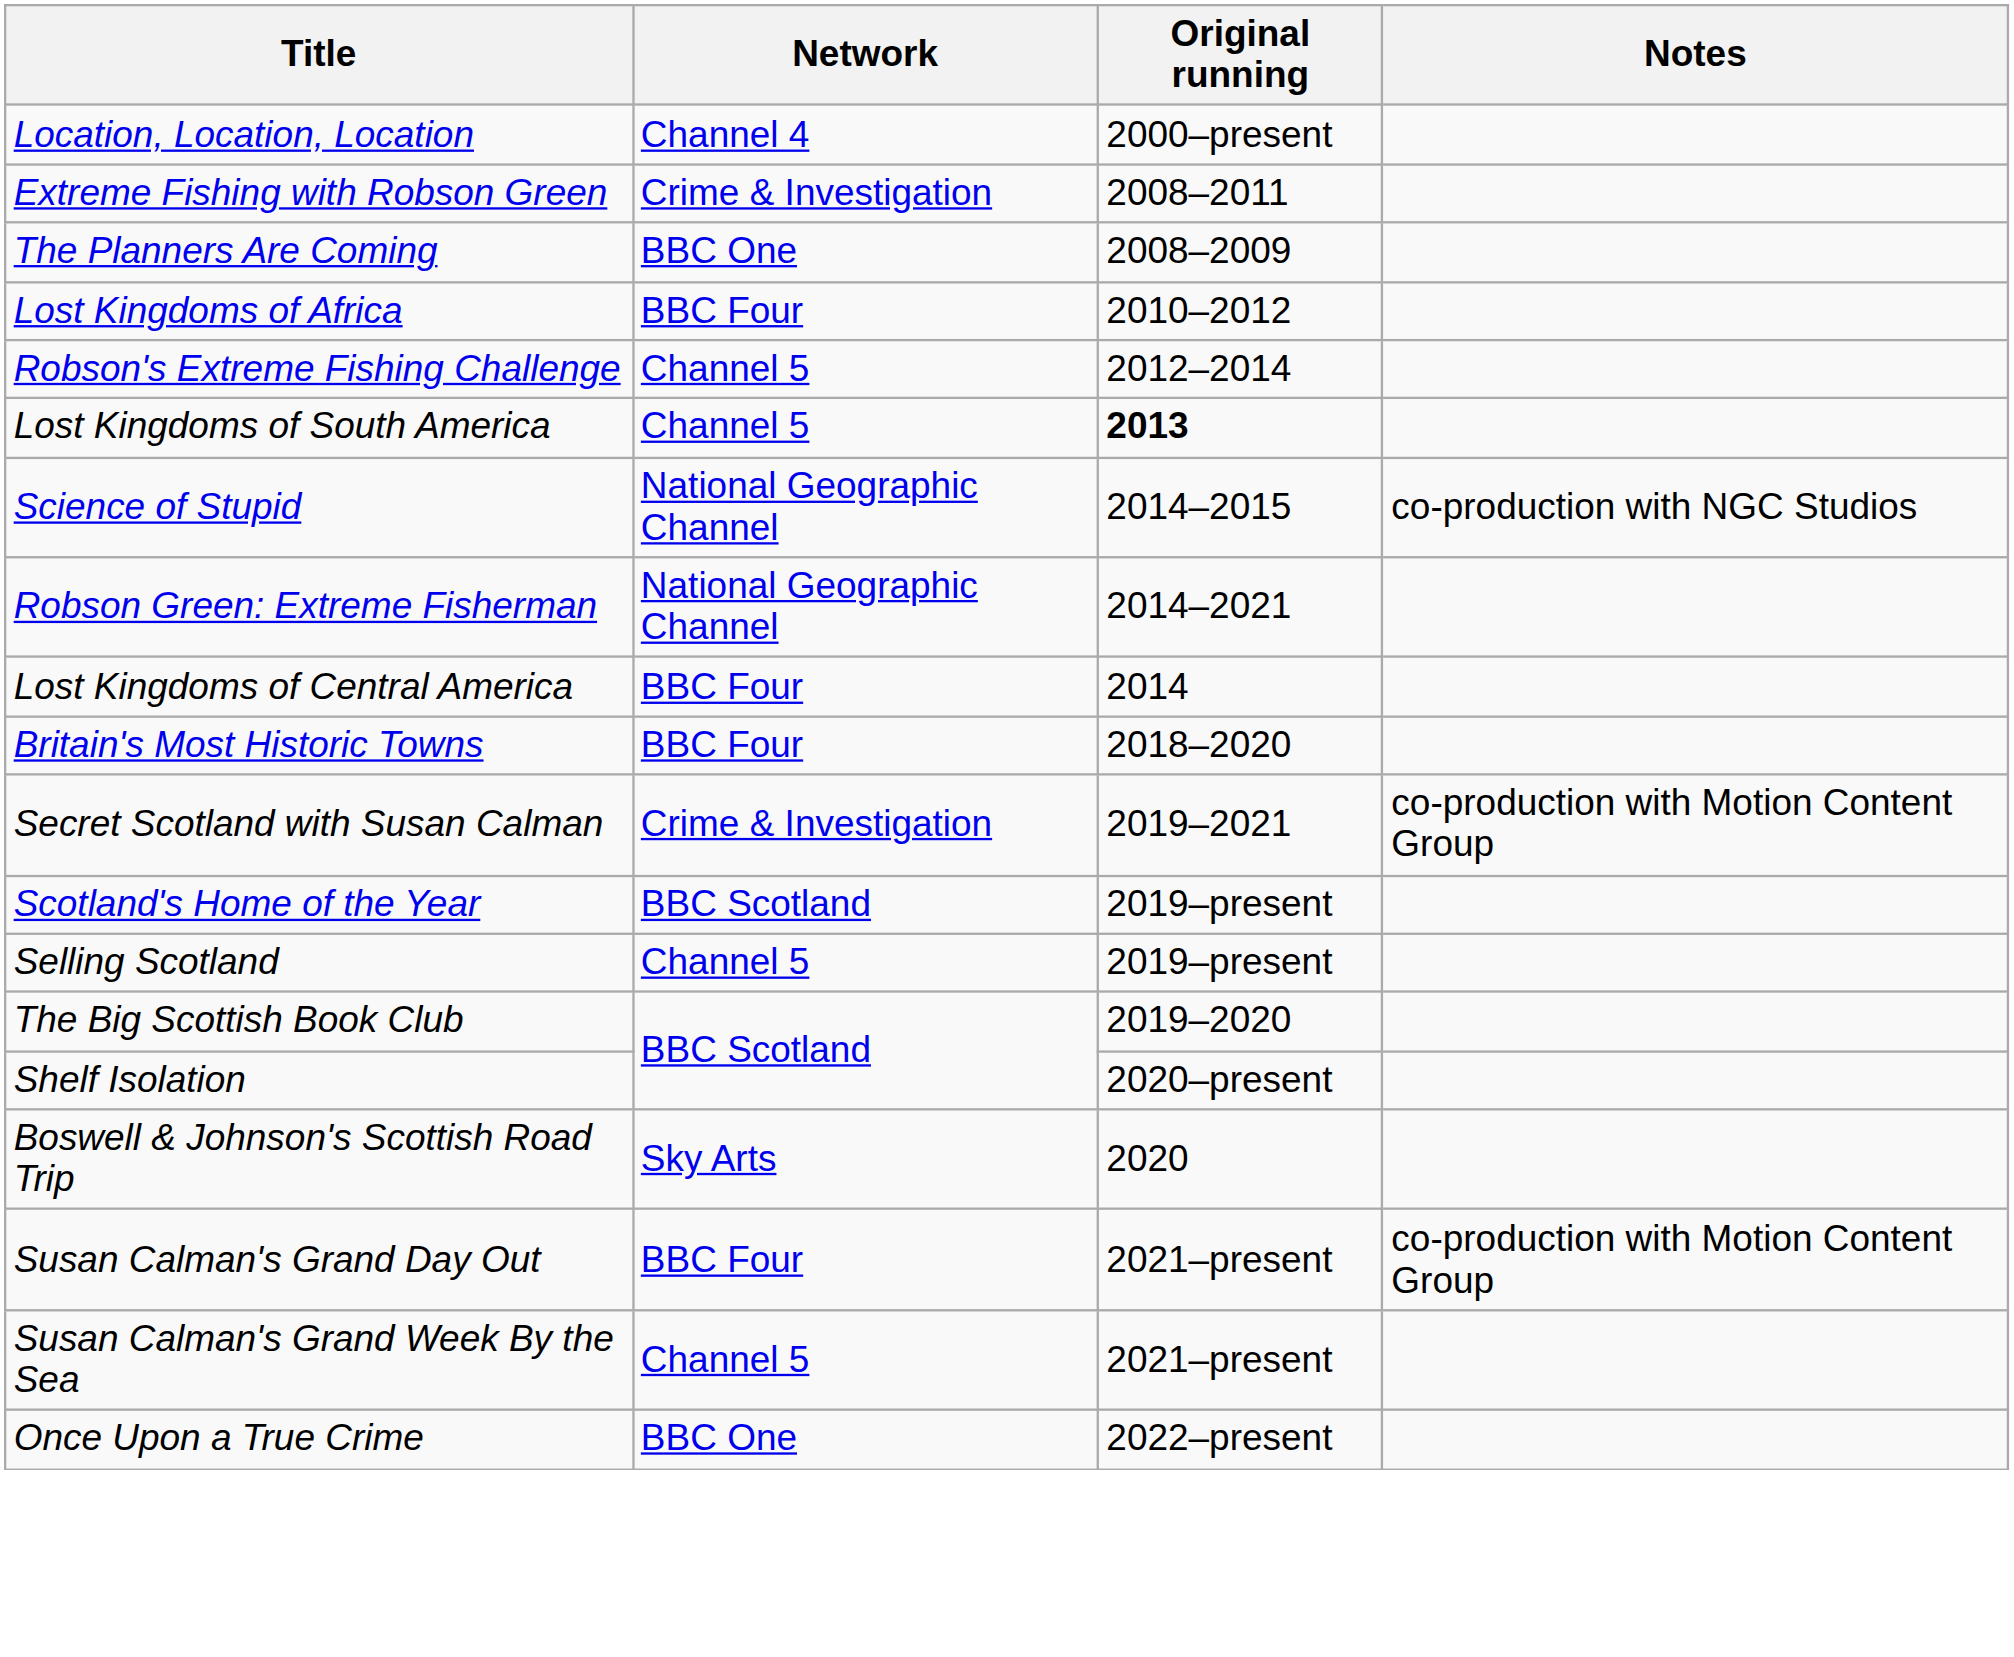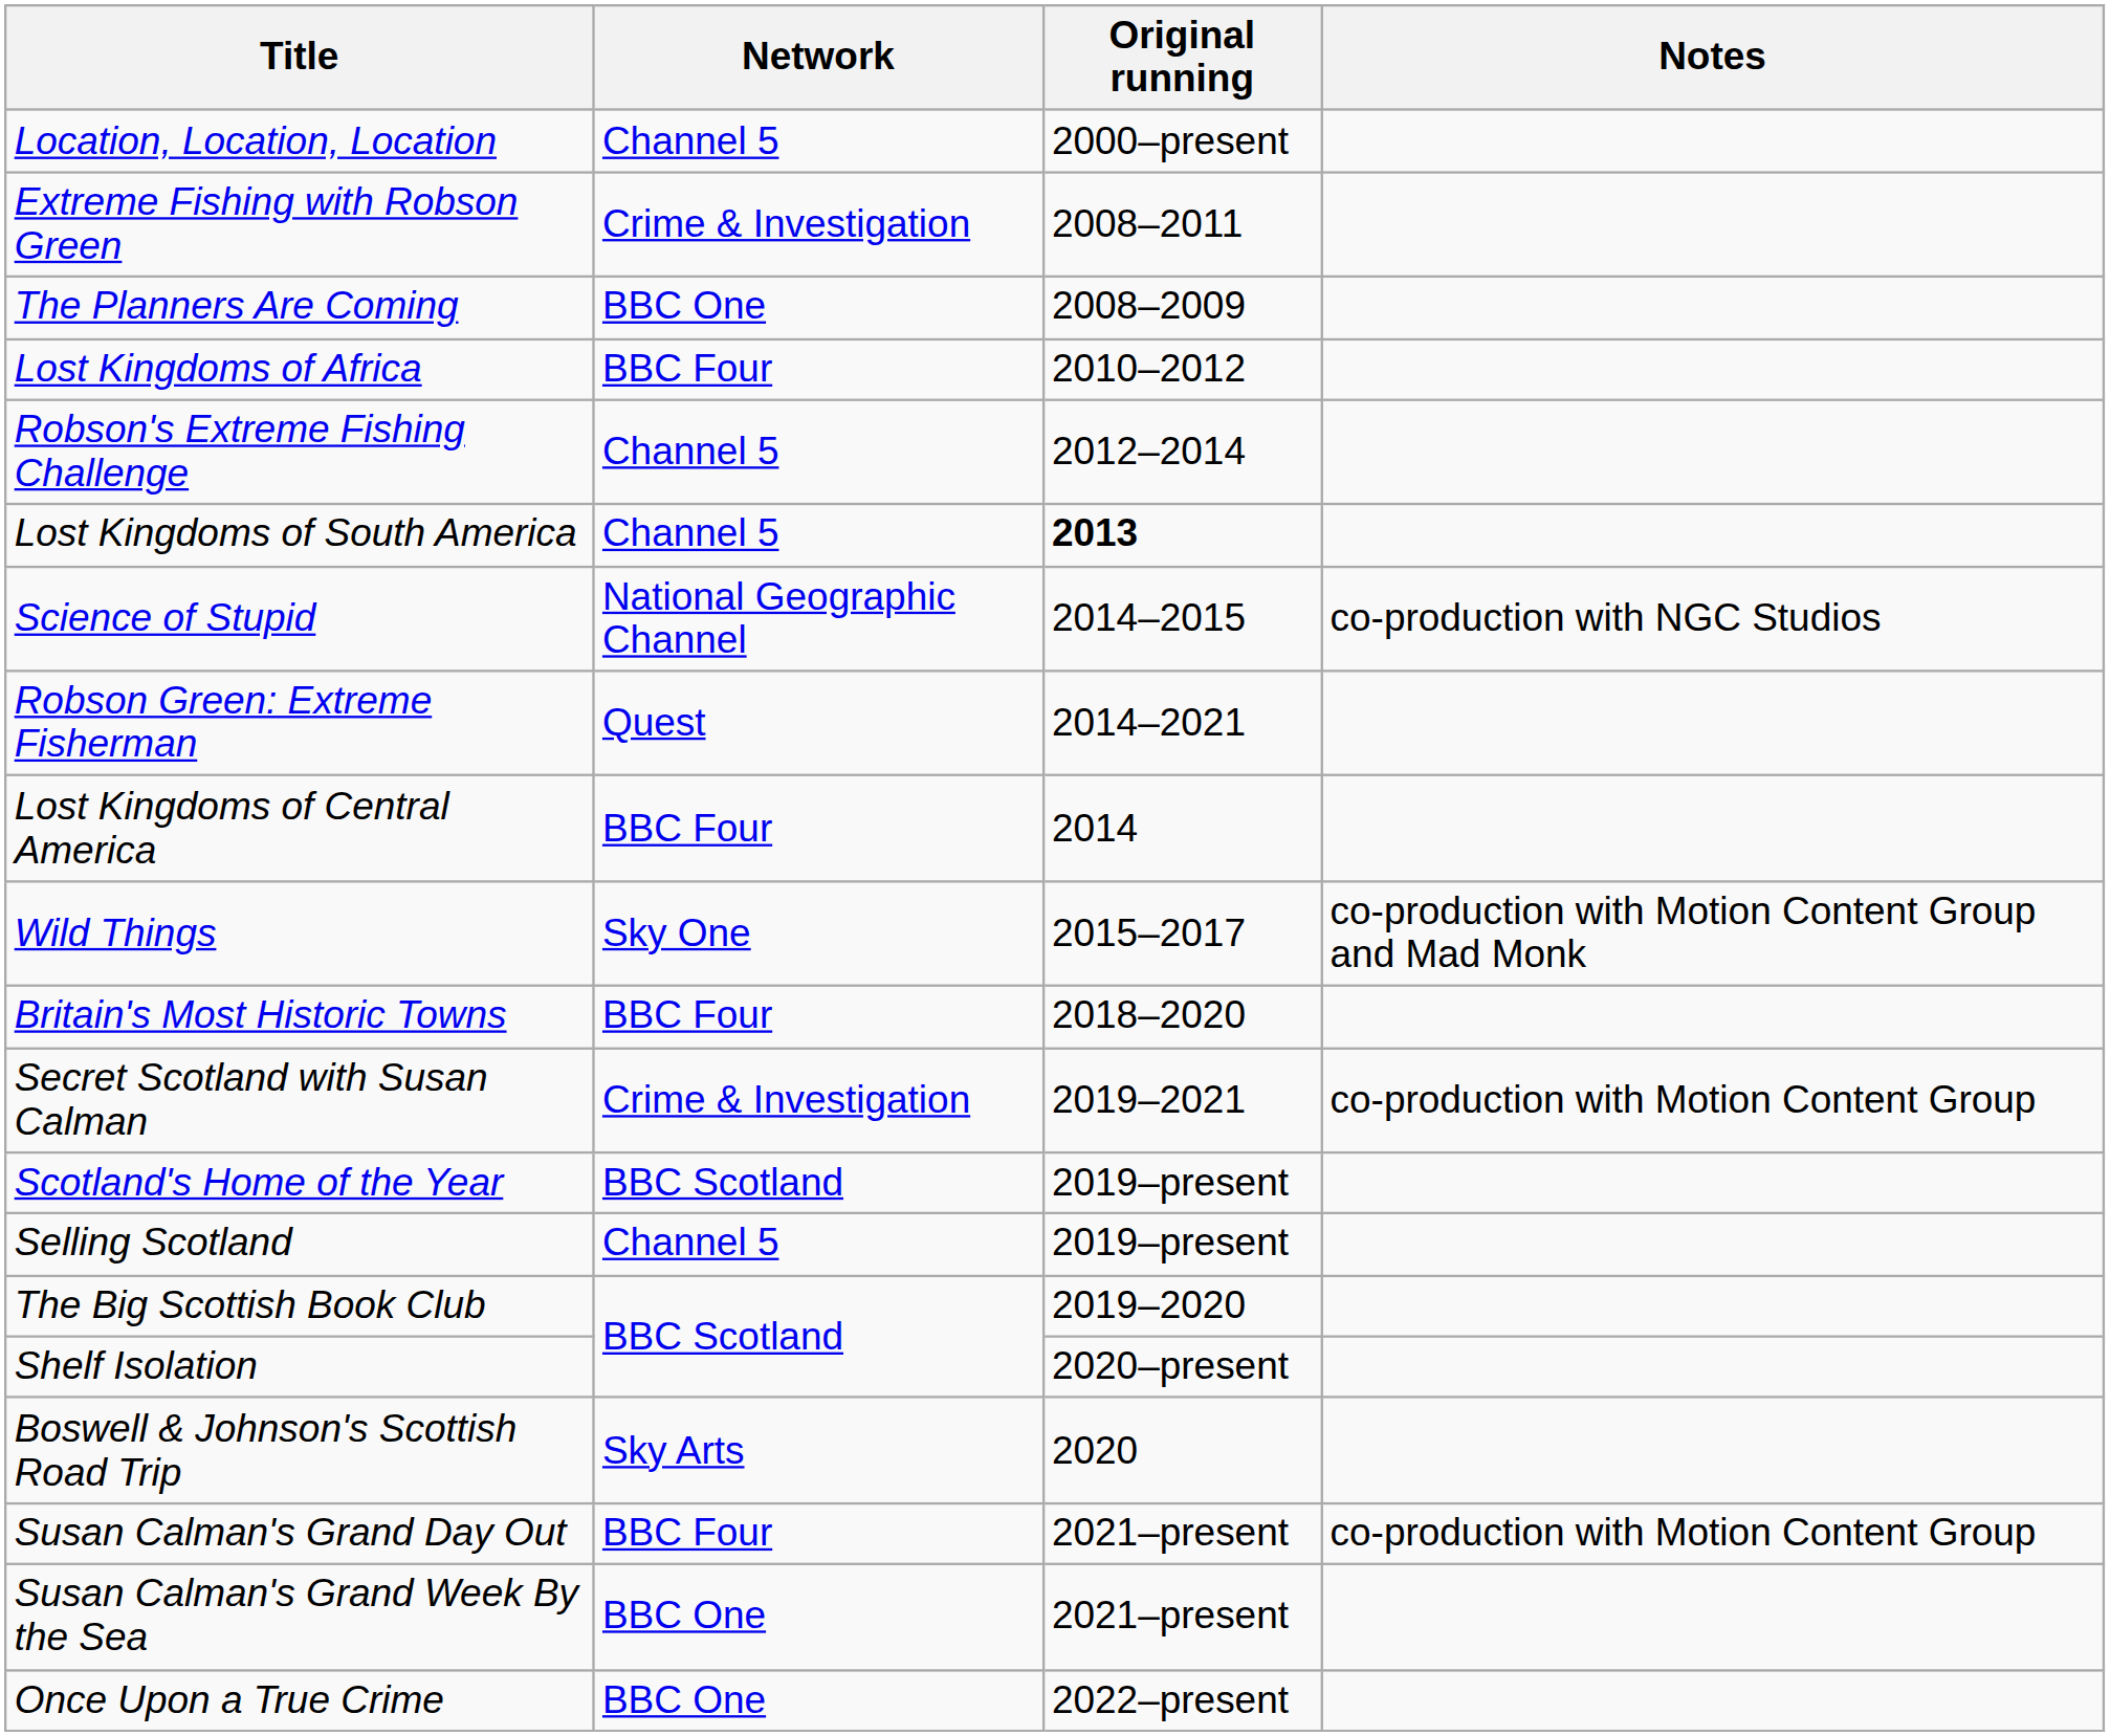 <table class="wikitable sortable">
 <tr>
 <th>Title</th>
 <th>Network</th>
 <th>Original running</th>
 <th>Notes</th>
 </tr>
 <tr>
 <td><em><a href='#'>Location, Location, Location</a></em></td>
-<td><a href='#'>Channel 4</a></td>
+<td><a href='#'>Channel 5</a></td>
 <td>2000–present</td>
 <td></td>
 </tr>
 <tr>
 <td><em><a href='#'>Extreme Fishing with Robson Green</a></em></td>
 <td><a href='#'>Crime & Investigation</a></td>
 <td>2008–2011</td>
 <td></td>
 </tr>
 <tr>
 <td><em><a href='#'>The Planners Are Coming</a></em></td>
 <td><a href='#'>BBC One</a></td>
 <td>2008–2009</td>
 <td></td>
 </tr>
 <tr>
 <td><em><a href='#'>Lost Kingdoms of Africa</a></em></td>
 <td><a href='#'>BBC Four</a></td>
 <td>2010–2012</td>
 <td></td>
 </tr>
 <tr>
 <td><em><a href='#'>Robson's Extreme Fishing Challenge</a></em></td>
 <td><a href='#'>Channel 5</a></td>
 <td>2012–2014</td>
 <td></td>
 </tr>
 <tr>
 <td><em>Lost Kingdoms of South America</em></td>
 <td><a href='#'>Channel 5</a></td>
 <td><strong>2013</strong></td>
 <td></td>
 </tr>
 <tr>
 <td><em><a href='#'>Science of Stupid</a></em></td>
 <td><a href='#'>National Geographic Channel</a></td>
 <td>2014–2015</td>
 <td>co-production with NGC Studios</td>
 </tr>
 <tr>
 <td><em><a href='#'>Robson Green: Extreme Fisherman</a></em></td>
-<td><a href='#'>National Geographic Channel</a></td>
+<td><a href='#'>Quest</a></td>
 <td>2014–2021</td>
 <td></td>
 </tr>
 <tr>
 <td><em>Lost Kingdoms of Central America</em></td>
 <td><a href='#'>BBC Four</a></td>
 <td>2014</td>
 <td></td>
+</tr>
+<tr>
+<td><em><a href='#'>Wild Things</a></em></td>
+<td><a href='#'>Sky One</a></td>
+<td>2015–2017</td>
+<td>co-production with Motion Content Group and Mad Monk</td>
 </tr>
 <tr>
 <td><em><a href='#'>Britain's Most Historic Towns</a></em></td>
 <td><a href='#'>BBC Four</a></td>
 <td>2018–2020</td>
 <td></td>
 </tr>
 <tr>
 <td><em>Secret Scotland with Susan Calman</em></td>
 <td><a href='#'>Crime & Investigation</a></td>
 <td>2019–2021</td>
 <td>co-production with Motion Content Group</td>
 </tr>
 <tr>
 <td><em><a href='#'>Scotland's Home of the Year</a></em></td>
 <td><a href='#'>BBC Scotland</a></td>
 <td>2019–present</td>
 <td></td>
 </tr>
 <tr>
 <td><em>Selling Scotland</em></td>
 <td><a href='#'>Channel 5</a></td>
 <td>2019–present</td>
 <td></td>
 </tr>
 <tr>
 <td><em>The Big Scottish Book Club</em></td>
 <td rowspan="2"><a href='#'>BBC Scotland</a></td>
 <td>2019–2020</td>
 <td></td>
 </tr>
 <tr>
 <td><em>Shelf Isolation</em></td>
 <td>2020–present</td>
 <td></td>
 </tr>
 <tr>
 <td><em>Boswell & Johnson's Scottish Road Trip</em></td>
 <td><a href='#'>Sky Arts</a></td>
 <td>2020</td>
 <td></td>
 </tr>
 <tr>
 <td><em>Susan Calman's Grand Day Out</em></td>
 <td><a href='#'>BBC Four</a></td>
 <td>2021–present</td>
 <td>co-production with Motion Content Group</td>
 </tr>
 <tr>
 <td><em>Susan Calman's Grand Week By the Sea</em></td>
-<td><a href='#'>Channel 5</a></td>
+<td><a href='#'>BBC One</a></td>
 <td>2021–present</td>
 <td></td>
 </tr>
 <tr>
 <td><em>Once Upon a True Crime</em></td>
 <td><a href='#'>BBC One</a></td>
 <td>2022–present</td>
 <td></td>
 </tr>
 </table>
